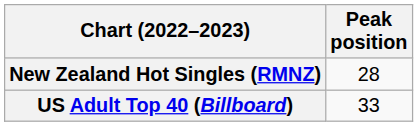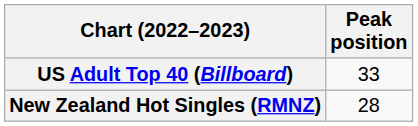 <table class="wikitable sortable plainrowheaders" style="text-align:center">
 <tr>
 <th scope="col">Chart (2022–2023)</th>
 <th scope="col">Peak<br>position</th>
 </tr>
 <tr>
+<th scope="row">US <a href='#'>Adult Top 40</a> (<em><a href='#'>Billboard</a></em>)</th>
+<td>33</td>
+</tr>
+<tr>
 <th scope="row">New Zealand Hot Singles (<a href='#'>RMNZ</a>)</th>
 <td>28</td>
 </tr>
-<tr>
-<th scope="row">US <a href='#'>Adult Top 40</a> (<em><a href='#'>Billboard</a></em>)</th>
-<td>33</td>
-</tr>
 </table>
